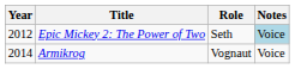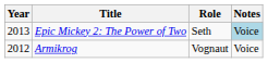 <table class="wikitable sortable">
 <tr>
 <th>Year</th>
 <th>Title</th>
 <th>Role</th>
 <th class="unsortable">Notes</th>
 </tr>
 <tr>
-<td>2012</td>
+<td>2013</td>
 <td><em><a href='#'>Epic Mickey 2: The Power of Two</a></em></td>
 <td>Seth</td>
 <td style="background: lightblue;">Voice</td>
 </tr>
 <tr>
-<td>2014</td>
+<td>2012</td>
 <td><em><a href='#'>Armikrog</a></em></td>
 <td>Vognaut</td>
 <td>Voice</td>
 </tr>
 </table>
